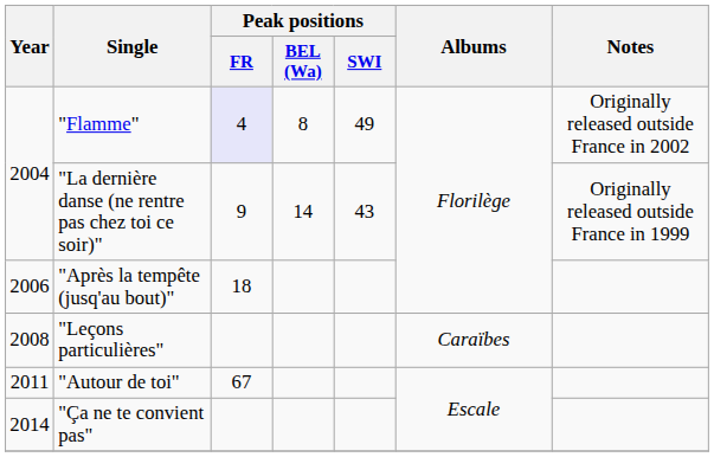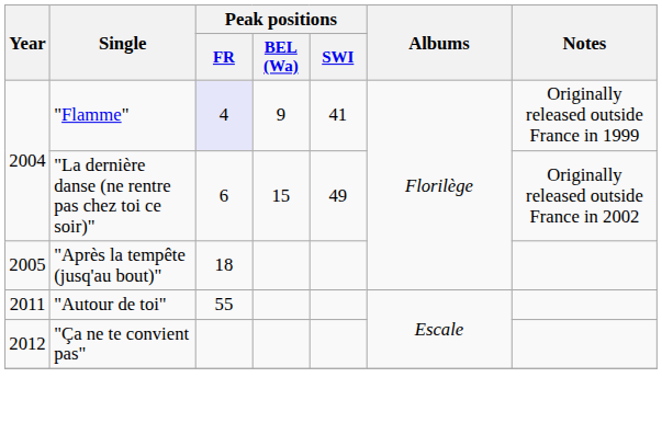 <table class="wikitable">
 <tr>
 <th align="center" rowspan="2" width="10">Year</th>
 <th align="center" rowspan="2" width="120">Single</th>
 <th align="center" colspan="3" width="20">Peak positions</th>
 <th align="center" rowspan="2" width="120">Albums</th>
 <th align="center" rowspan="2" width="120">Notes</th>
 </tr>
 <tr>
 <th scope="col" style="width:3em;font-size:90%;"><a href='#'>FR</a><br></th>
 <th scope="col" style="width:3em;font-size:90%;"><a href='#'>BEL (Wa)</a><br></th>
 <th scope="col" style="width:3em;font-size:90%;"><a href='#'>SWI</a><br></th>
 </tr>
 <tr>
 <td style="text-align:center;" rowspan=2>2004</td>
 <td>"<a href='#'>Flamme</a>"</td>
 <td style="background: lavender; text-align:center;">4</td>
-<td style="text-align:center;">8</td>
+<td style="text-align:center;">9</td>
+<td style="text-align:center;">41</td>
+<td style="text-align:center;" rowspan=3><em>Florilège</em></td>
+<td style="text-align:center;">Originally released outside France in 1999</td>
+</tr>
+<tr>
+<td>"La dernière danse (ne rentre pas chez toi ce soir)"</td>
+<td style="text-align:center;">6</td>
+<td style="text-align:center;">15</td>
 <td style="text-align:center;">49</td>
-<td style="text-align:center;" rowspan=3><em>Florilège</em></td>
 <td style="text-align:center;">Originally released outside France in 2002</td>
 </tr>
 <tr>
-<td>"La dernière danse (ne rentre pas chez toi ce soir)"</td>
-<td style="text-align:center;">9</td>
-<td style="text-align:center;">14</td>
-<td style="text-align:center;">43</td>
-<td style="text-align:center;">Originally released outside France in 1999</td>
-</tr>
-<tr>
-<td style="text-align:center;" rowspan=1>2006</td>
+<td style="text-align:center;" rowspan=1>2005</td>
 <td>"Après la tempête (jusq'au bout)"</td>
 <td style="text-align:center;">18</td>
 <td style="text-align:center;"></td>
 <td style="text-align:center;"></td>
 <td style="text-align:center;"></td>
 </tr>
 <tr>
-<td style="text-align:center;" rowspan=1>2008</td>
-<td>"Leçons particulières"</td>
-<td style="text-align:center;"></td>
-<td style="text-align:center;"></td>
-<td style="text-align:center;"></td>
-<td style="text-align:center;"><em>Caraïbes</em></td>
-<td style="text-align:center;"></td>
-</tr>
-<tr>
 <td style="text-align:center;" rowspan=1>2011</td>
 <td>"Autour de toi"</td>
-<td style="text-align:center;">67</td>
+<td style="text-align:center;">55</td>
 <td style="text-align:center;"></td>
 <td style="text-align:center;"></td>
 <td style="text-align:center;" rowspan=2><em>Escale</em></td>
 <td style="text-align:center;"></td>
 </tr>
 <tr>
-<td style="text-align:center;" rowspan=1>2014</td>
+<td style="text-align:center;" rowspan=1>2012</td>
 <td>"Ça ne te convient pas"</td>
 <td style="text-align:center;"></td>
 <td style="text-align:center;"></td>
 <td style="text-align:center;"></td>
 <td style="text-align:center;"></td>
 </tr>
 <tr>
 </tr>
 </table>
